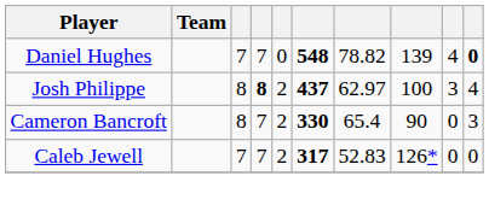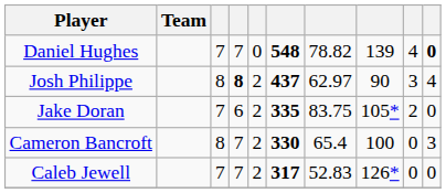 <table class="wikitable sortable" style="text-align:center">
 <tr>
 <th class="unsortable">Player</th>
 <th>Team</th>
 <th></th>
 <th></th>
 <th></th>
 <th></th>
 <th></th>
 <th></th>
 <th></th>
 <th></th>
 </tr>
 <tr>
 <td><a href='#'>Daniel Hughes</a></td>
 <td style="text-align:left;"></td>
 <td>7</td>
 <td>7</td>
 <td>0</td>
 <td><strong>548</strong></td>
 <td>78.82</td>
 <td>139</td>
 <td>4</td>
 <td><strong>0</strong></td>
 </tr>
 <tr>
 <td><a href='#'>Josh Philippe</a></td>
 <td style="text-align:left;"></td>
 <td>8</td>
 <td><strong>8</strong></td>
 <td>2</td>
 <td><strong>437</strong></td>
 <td>62.97</td>
-<td>100</td>
+<td>90</td>
 <td>3</td>
 <td>4</td>
+</tr>
+<tr>
+<td><a href='#'>Jake Doran</a></td>
+<td style="text-align:left;"></td>
+<td>7</td>
+<td>6</td>
+<td>2</td>
+<td><strong>335</strong></td>
+<td>83.75</td>
+<td>105<a href='#'>*</a></td>
+<td>2</td>
+<td>0</td>
 </tr>
 <tr>
 <td><a href='#'>Cameron Bancroft</a></td>
 <td style="text-align:left;"></td>
 <td>8</td>
 <td>7</td>
 <td>2</td>
 <td><strong>330</strong></td>
 <td>65.4</td>
-<td>90</td>
+<td>100</td>
 <td>0</td>
 <td>3</td>
 </tr>
 <tr>
 <td><a href='#'>Caleb Jewell</a></td>
 <td style="text-align:left;"></td>
 <td>7</td>
 <td>7</td>
 <td>2</td>
 <td><strong>317</strong></td>
 <td>52.83</td>
 <td>126<a href='#'>*</a></td>
 <td>0</td>
 <td>0</td>
 </tr>
 <tr>
 </tr>
 </table>
